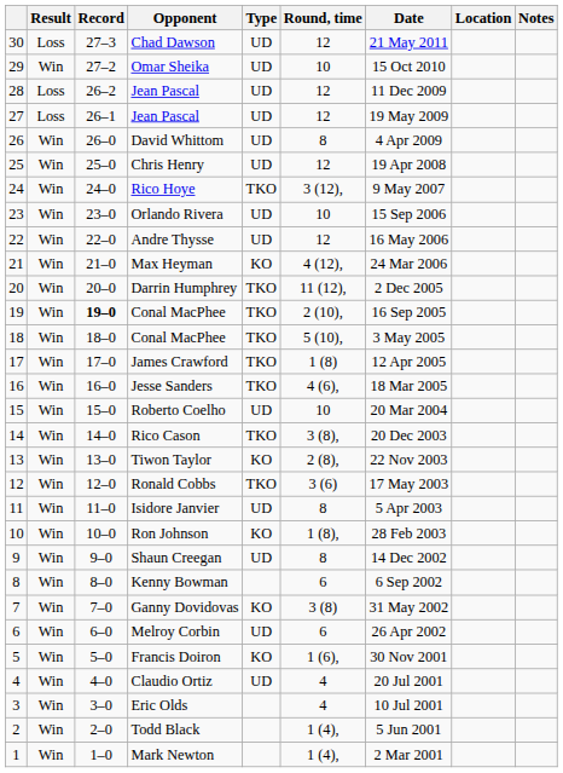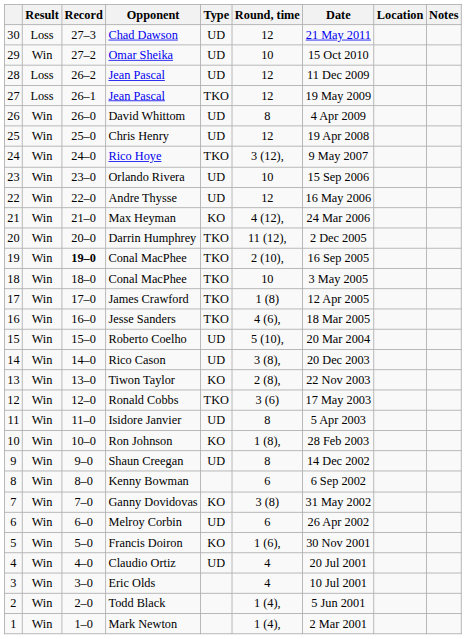 <table class="wikitable" style="text-align:center; font-size:95%">
 <tr>
 <th></th>
 <th>Result</th>
 <th>Record</th>
 <th>Opponent</th>
 <th>Type</th>
 <th>Round, time</th>
 <th>Date</th>
 <th>Location</th>
 <th>Notes</th>
 </tr>
 <tr>
 <td>30</td>
 <td>Loss</td>
 <td>27–3</td>
 <td style="text-align:left;"><a href='#'>Chad Dawson</a></td>
 <td>UD</td>
 <td>12</td>
 <td><a href='#'>21 May 2011</a></td>
 <td style="text-align:left;"></td>
 <td></td>
 </tr>
 <tr>
 <td>29</td>
 <td>Win</td>
 <td>27–2</td>
 <td style="text-align:left;"><a href='#'>Omar Sheika</a></td>
 <td>UD</td>
 <td>10</td>
 <td>15 Oct 2010</td>
 <td style="text-align:left;"></td>
 <td></td>
 </tr>
 <tr>
 <td>28</td>
 <td>Loss</td>
 <td>26–2</td>
 <td style="text-align:left;"><a href='#'>Jean Pascal</a></td>
 <td>UD</td>
 <td>12</td>
 <td>11 Dec 2009</td>
 <td style="text-align:left;"></td>
 <td style="text-align:left;"></td>
 </tr>
 <tr>
 <td>27</td>
 <td>Loss</td>
 <td>26–1</td>
 <td style="text-align:left;"><a href='#'>Jean Pascal</a></td>
-<td>UD</td>
+<td>TKO</td>
 <td>12</td>
 <td>19 May 2009</td>
 <td style="text-align:left;"></td>
 <td style="text-align:left;"></td>
 </tr>
 <tr>
 <td>26</td>
 <td>Win</td>
 <td>26–0</td>
 <td style="text-align:left;">David Whittom</td>
 <td>UD</td>
 <td>8</td>
 <td>4 Apr 2009</td>
 <td style="text-align:left;"></td>
 <td></td>
 </tr>
 <tr>
 <td>25</td>
 <td>Win</td>
 <td>25–0</td>
 <td style="text-align:left;">Chris Henry</td>
 <td>UD</td>
 <td>12</td>
 <td>19 Apr 2008</td>
 <td style="text-align:left;"></td>
 <td style="text-align:left;"></td>
 </tr>
 <tr>
 <td>24</td>
 <td>Win</td>
 <td>24–0</td>
 <td style="text-align:left;"><a href='#'>Rico Hoye</a></td>
 <td>TKO</td>
 <td>3 (12), </td>
 <td>9 May 2007</td>
 <td style="text-align:left;"></td>
 <td></td>
 </tr>
 <tr>
 <td>23</td>
 <td>Win</td>
 <td>23–0</td>
 <td style="text-align:left;">Orlando Rivera</td>
 <td>UD</td>
 <td>10</td>
 <td>15 Sep 2006</td>
 <td style="text-align:left;"></td>
 <td></td>
 </tr>
 <tr>
 <td>22</td>
 <td>Win</td>
 <td>22–0</td>
 <td style="text-align:left;">Andre Thysse</td>
 <td>UD</td>
 <td>12</td>
 <td>16 May 2006</td>
 <td style="text-align:left;"></td>
 <td style="text-align:left;"></td>
 </tr>
 <tr>
 <td>21</td>
 <td>Win</td>
 <td>21–0</td>
 <td style="text-align:left;">Max Heyman</td>
 <td>KO</td>
 <td>4 (12), </td>
 <td>24 Mar 2006</td>
 <td style="text-align:left;"></td>
 <td style="text-align:left;"></td>
 </tr>
 <tr>
 <td>20</td>
 <td>Win</td>
 <td>20–0</td>
 <td style="text-align:left;">Darrin Humphrey</td>
 <td>TKO</td>
 <td>11 (12), </td>
 <td>2 Dec 2005</td>
 <td style="text-align:left;"></td>
 <td style="text-align:left;"></td>
 </tr>
 <tr>
 <td>19</td>
 <td>Win</td>
 <td><strong>19–0</strong></td>
 <td style="text-align:left;">Conal MacPhee</td>
 <td>TKO</td>
 <td>2 (10), </td>
 <td>16 Sep 2005</td>
 <td style="text-align:left;"></td>
 <td style="text-align:left;"></td>
 </tr>
 <tr>
 <td>18</td>
 <td>Win</td>
 <td>18–0</td>
 <td style="text-align:left;">Conal MacPhee</td>
 <td>TKO</td>
-<td>5 (10), </td>
+<td>10</td>
 <td>3 May 2005</td>
 <td style="text-align:left;"></td>
 <td style="text-align:left;"></td>
 </tr>
 <tr>
 <td>17</td>
 <td>Win</td>
 <td>17–0</td>
 <td style="text-align:left;">James Crawford</td>
 <td>TKO</td>
 <td>1 (8)</td>
 <td>12 Apr 2005</td>
 <td style="text-align:left;"></td>
 <td></td>
 </tr>
 <tr>
 <td>16</td>
 <td>Win</td>
 <td>16–0</td>
 <td style="text-align:left;">Jesse Sanders</td>
 <td>TKO</td>
 <td>4 (6), </td>
 <td>18 Mar 2005</td>
 <td style="text-align:left;"></td>
 <td></td>
 </tr>
 <tr>
 <td>15</td>
 <td>Win</td>
 <td>15–0</td>
 <td style="text-align:left;">Roberto Coelho</td>
 <td>UD</td>
-<td>10</td>
+<td>5 (10), </td>
 <td>20 Mar 2004</td>
 <td style="text-align:left;"></td>
 <td></td>
 </tr>
 <tr>
 <td>14</td>
 <td>Win</td>
 <td>14–0</td>
 <td style="text-align:left;">Rico Cason</td>
-<td>TKO</td>
+<td>UD</td>
 <td>3 (8), </td>
 <td>20 Dec 2003</td>
 <td style="text-align:left;"></td>
 <td></td>
 </tr>
 <tr>
 <td>13</td>
 <td>Win</td>
 <td>13–0</td>
 <td style="text-align:left;">Tiwon Taylor</td>
 <td>KO</td>
 <td>2 (8), </td>
 <td>22 Nov 2003</td>
 <td style="text-align:left;"></td>
 <td></td>
 </tr>
 <tr>
 <td>12</td>
 <td>Win</td>
 <td>12–0</td>
 <td style="text-align:left;">Ronald Cobbs</td>
 <td>TKO</td>
 <td>3 (6)</td>
 <td>17 May 2003</td>
 <td style="text-align:left;"></td>
 <td></td>
 </tr>
 <tr>
 <td>11</td>
 <td>Win</td>
 <td>11–0</td>
 <td style="text-align:left;">Isidore Janvier</td>
 <td>UD</td>
 <td>8</td>
 <td>5 Apr 2003</td>
 <td style="text-align:left;"></td>
 <td></td>
 </tr>
 <tr>
 <td>10</td>
 <td>Win</td>
 <td>10–0</td>
 <td style="text-align:left;">Ron Johnson</td>
 <td>KO</td>
 <td>1 (8), </td>
 <td>28 Feb 2003</td>
 <td style="text-align:left;"></td>
 <td></td>
 </tr>
 <tr>
 <td>9</td>
 <td>Win</td>
 <td>9–0</td>
 <td style="text-align:left;">Shaun Creegan</td>
 <td>UD</td>
 <td>8</td>
 <td>14 Dec 2002</td>
 <td style="text-align:left;"></td>
 <td></td>
 </tr>
 <tr>
 <td>8</td>
 <td>Win</td>
 <td>8–0</td>
 <td style="text-align:left;">Kenny Bowman</td>
 <td></td>
 <td>6</td>
 <td>6 Sep 2002</td>
 <td style="text-align:left;"></td>
 <td></td>
 </tr>
 <tr>
 <td>7</td>
 <td>Win</td>
 <td>7–0</td>
 <td style="text-align:left;">Ganny Dovidovas</td>
 <td>KO</td>
 <td>3 (8)</td>
 <td>31 May 2002</td>
 <td style="text-align:left;"></td>
 <td></td>
 </tr>
 <tr>
 <td>6</td>
 <td>Win</td>
 <td>6–0</td>
 <td style="text-align:left;">Melroy Corbin</td>
 <td>UD</td>
 <td>6</td>
 <td>26 Apr 2002</td>
 <td style="text-align:left;"></td>
 <td></td>
 </tr>
 <tr>
 <td>5</td>
 <td>Win</td>
 <td>5–0</td>
 <td style="text-align:left;">Francis Doiron</td>
 <td>KO</td>
 <td>1 (6), </td>
 <td>30 Nov 2001</td>
 <td style="text-align:left;"></td>
 <td></td>
 </tr>
 <tr>
 <td>4</td>
 <td>Win</td>
 <td>4–0</td>
 <td style="text-align:left;">Claudio Ortiz</td>
 <td>UD</td>
 <td>4</td>
 <td>20 Jul 2001</td>
 <td style="text-align:left;"></td>
 <td></td>
 </tr>
 <tr>
 <td>3</td>
 <td>Win</td>
 <td>3–0</td>
 <td style="text-align:left;">Eric Olds</td>
 <td></td>
 <td>4</td>
 <td>10 Jul 2001</td>
 <td style="text-align:left;"></td>
 <td></td>
 </tr>
 <tr>
 <td>2</td>
 <td>Win</td>
 <td>2–0</td>
 <td style="text-align:left;">Todd Black</td>
 <td></td>
 <td>1 (4), </td>
 <td>5 Jun 2001</td>
 <td style="text-align:left;"></td>
 <td></td>
 </tr>
 <tr>
 <td>1</td>
 <td>Win</td>
 <td>1–0</td>
 <td style="text-align:left;">Mark Newton</td>
 <td></td>
 <td>1 (4), </td>
 <td>2 Mar 2001</td>
 <td style="text-align:left;"></td>
 <td style="text-align:left;"></td>
 </tr>
 </table>
